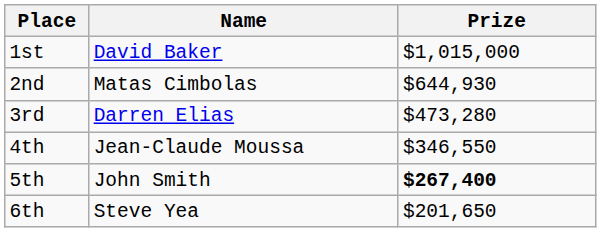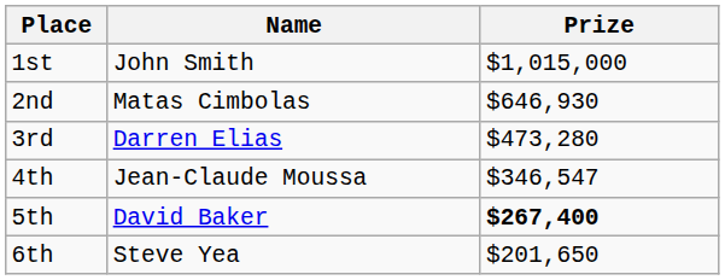 <table class="wikitable">
 <tr>
 <th style="width:50px;">Place</th>
 <th style="width:200px;">Name</th>
 <th style="width:125px;">Prize</th>
 </tr>
 <tr>
 <td>1st</td>
-<td> <a href='#'>David Baker</a></td>
+<td>  John Smith</td>
 <td>$1,015,000</td>
 </tr>
 <tr>
 <td>2nd</td>
 <td> Matas Cimbolas</td>
-<td>$644,930</td>
+<td>$646,930</td>
 </tr>
 <tr>
 <td>3rd</td>
 <td> <a href='#'>Darren Elias</a></td>
 <td>$473,280</td>
 </tr>
 <tr>
 <td>4th</td>
 <td> Jean-Claude Moussa</td>
-<td>$346,550</td>
+<td>$346,547</td>
 </tr>
 <tr>
 <td>5th</td>
-<td>  John Smith</td>
+<td> <a href='#'>David Baker</a></td>
 <td><strong>$267,400</strong></td>
 </tr>
 <tr>
 <td>6th</td>
 <td>  Steve Yea</td>
 <td>$201,650</td>
 </tr>
 </table>
